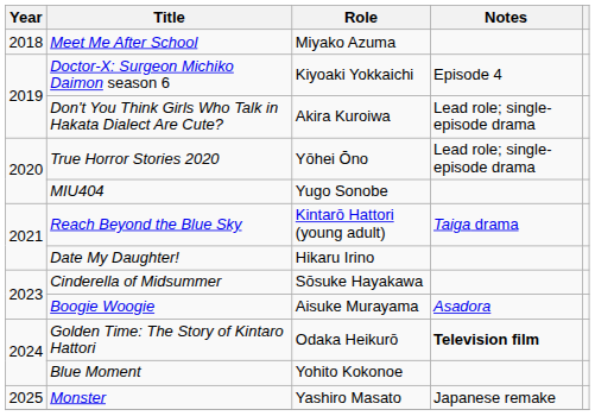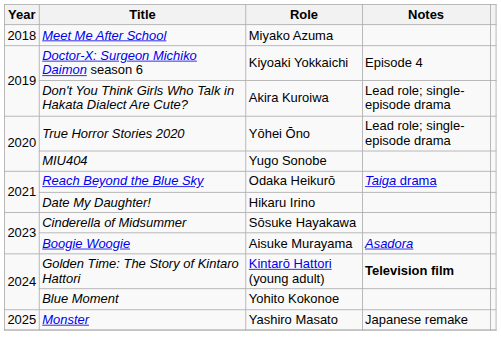 <table class="wikitable sortable">
 <tr>
 <th>Year</th>
 <th>Title</th>
 <th>Role</th>
 <th class="unsortable">Notes</th>
 <th class="unsortable"></th>
 </tr>
 <tr>
 <td>2018</td>
 <td><em><a href='#'>Meet Me After School</a></em></td>
 <td>Miyako Azuma</td>
 <td></td>
 <td></td>
 </tr>
 <tr>
 <td rowspan=2>2019</td>
 <td><em><a href='#'>Doctor-X: Surgeon Michiko Daimon</a></em> season 6</td>
 <td>Kiyoaki Yokkaichi</td>
 <td>Episode 4</td>
 <td></td>
 </tr>
 <tr>
 <td><em>Don't You Think Girls Who Talk in Hakata Dialect Are Cute?</em></td>
 <td>Akira Kuroiwa</td>
 <td>Lead role; single-episode drama</td>
 <td></td>
 </tr>
 <tr>
 <td rowspan=2>2020</td>
 <td><em>True Horror Stories 2020</em></td>
 <td>Yōhei Ōno</td>
 <td>Lead role; single-episode drama</td>
 <td></td>
 </tr>
 <tr>
 <td><em>MIU404</em></td>
 <td>Yugo Sonobe</td>
 <td></td>
 <td></td>
 </tr>
 <tr>
 <td rowspan=2>2021</td>
 <td><em><a href='#'>Reach Beyond the Blue Sky</a></em></td>
-<td><a href='#'>Kintarō Hattori</a> (young adult)</td>
+<td>Odaka Heikurō</td>
 <td><a href='#'><em>Taiga</em> drama</a></td>
 <td></td>
 </tr>
 <tr>
 <td><em>Date My Daughter!</em></td>
 <td>Hikaru Irino</td>
 <td></td>
 <td></td>
 </tr>
 <tr>
 <td rowspan=2>2023</td>
 <td><em>Cinderella of Midsummer</em></td>
 <td>Sōsuke Hayakawa</td>
 <td></td>
 <td></td>
 </tr>
 <tr>
 <td><em><a href='#'>Boogie Woogie</a></em></td>
 <td>Aisuke Murayama</td>
 <td><em><a href='#'>Asadora</a></em></td>
 <td></td>
 </tr>
 <tr>
 <td rowspan="2">2024</td>
 <td><em>Golden Time: The Story of Kintaro Hattori</em></td>
-<td>Odaka Heikurō</td>
+<td><a href='#'>Kintarō Hattori</a> (young adult)</td>
 <td><strong>Television film</strong></td>
 <td></td>
 </tr>
 <tr>
 <td><em>Blue Moment</em></td>
 <td>Yohito Kokonoe</td>
 <td></td>
 <td></td>
 </tr>
 <tr>
 <td>2025</td>
 <td><em><a href='#'>Monster</a></em></td>
 <td>Yashiro Masato</td>
 <td>Japanese remake</td>
 <td></td>
 </tr>
 <tr>
 </tr>
 </table>
